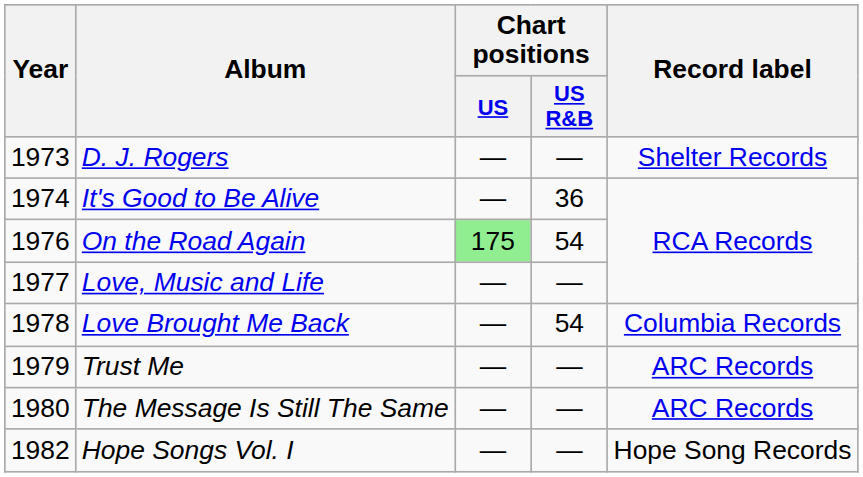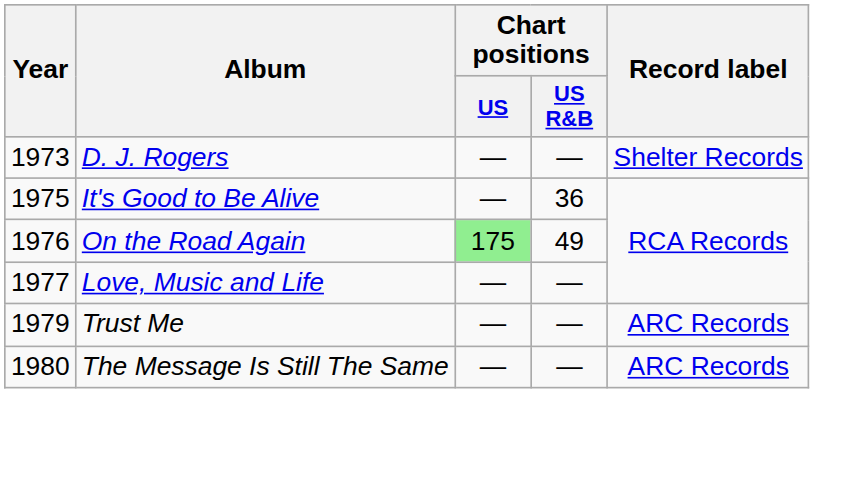 <table class="wikitable" style="text-align:center;">
 <tr>
 <th rowspan="2">Year</th>
 <th rowspan="2">Album</th>
 <th colspan="2">Chart positions</th>
 <th rowspan="2">Record label</th>
 </tr>
 <tr style="font-size:smaller;">
 <th width="40"><a href='#'>US</a></th>
 <th width="40"><a href='#'>US<br>R&B</a></th>
 </tr>
 <tr>
 <td rowspan="1">1973</td>
 <td align="left"><em><a href='#'>D. J. Rogers</a></em></td>
 <td>—</td>
 <td>—</td>
 <td rowspan="1"><a href='#'>Shelter Records</a></td>
 </tr>
 <tr>
-<td rowspan="1">1974</td>
+<td rowspan="1">1975</td>
 <td align="left"><em><a href='#'>It's Good to Be Alive</a></em></td>
 <td>—</td>
 <td>36</td>
 <td rowspan="3"><a href='#'>RCA Records</a></td>
 </tr>
 <tr>
 <td rowspan="1">1976</td>
 <td align="left"><em><a href='#'>On the Road Again</a></em></td>
 <td style="background: lightgreen;">175</td>
-<td>54</td>
+<td>49</td>
 </tr>
 <tr>
 <td rowspan="1">1977</td>
 <td align="left"><em><a href='#'>Love, Music and Life</a></em></td>
 <td>—</td>
 <td>—</td>
-</tr>
-<tr>
-<td rowspan="1">1978</td>
-<td align="left"><em><a href='#'>Love Brought Me Back</a></em></td>
-<td>—</td>
-<td>54</td>
-<td rowspan="1"><a href='#'>Columbia Records</a></td>
 </tr>
 <tr>
 <td rowspan="1">1979</td>
 <td align="left"><em>Trust Me</em></td>
 <td>—</td>
 <td>—</td>
 <td rowspan="1"><a href='#'>ARC Records</a></td>
 </tr>
 <tr>
 <td rowspan="1">1980</td>
 <td align="left"><em>The Message Is Still The Same</em></td>
 <td>—</td>
 <td>—</td>
 <td rowspan="1"><a href='#'>ARC Records</a></td>
 </tr>
-<tr>
-<td rowspan="1">1982</td>
-<td align="left"><em>Hope Songs Vol. I</em></td>
-<td>—</td>
-<td>—</td>
-<td rowspan="1">Hope Song Records</td>
-</tr>
 </table>
